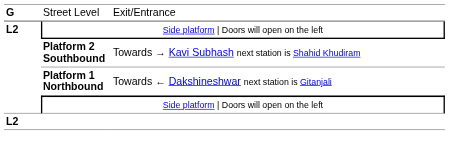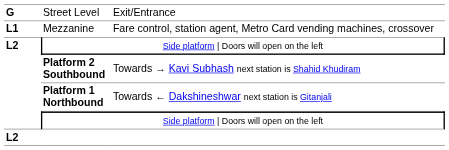 <table table border=0 cellspacing=0 cellpadding=3>
 <tr>
 <td style="border-bottom:solid 1px gray;border-top:solid 1px gray;" width=50 valign=top><strong>G</strong></td>
 <td style="border-top:solid 1px gray;border-bottom:solid 1px gray;" width=100 valign=top>Street Level</td>
 <td style="border-top:solid 1px gray;border-bottom:solid 1px gray;" width=500 valign=top>Exit/Entrance</td>
+</tr>
+<tr>
+<td valign=top><strong>L1</strong></td>
+<td valign=top>Mezzanine</td>
+<td valign=top>Fare control, station agent, Metro Card vending machines, crossover<br></td>
 </tr>
 <tr>
 <td style="border-top:solid 1px gray;border-bottom:solid 1px gray;" width=50 rowspan=4 valign=top><strong>L2</strong></td>
 <td style="border-top:solid 1px gray;border-right:solid 2px black;border-left:solid 2px black;border-bottom:solid 2px black;text-align:center;" colspan=2><small><a href='#'>Side platform</a> | Doors will open on the left </small></td>
 </tr>
 <tr>
 <td width="100" style="border-bottom:solid 1px gray;"><span><strong>Platform 2</strong><br><strong>Southbound</strong></span></td>
 <td width="500" style="border-bottom:solid 1px gray;">Towards → <a href='#'>Kavi Subhash</a> <small>next station is <a href='#'>Shahid Khudiram</a></small></td>
 </tr>
 <tr>
 <td width="100" style="border-bottom:solid 1px gray;"><span><strong>Platform 1</strong><br><strong>Northbound</strong></span></td>
 <td width="500" style="border-bottom:solid 1px gray;">Towards ← <a href='#'>Dakshineshwar</a> <small>next station is <a href='#'>Gitanjali</a></small></td>
 </tr>
 <tr>
 <td style="border-top:solid 2px black;border-right:solid 2px black;border-left:solid 2px black;border-bottom:solid 1px gray;text-align:center;" colspan=2><small><a href='#'>Side platform</a> | Doors will open on the left </small></td>
 </tr>
 <tr>
 <td style="border-bottom:solid 1px gray;" width=50 rowspan=2 valign=top><strong>L2</strong></td>
 <td style="border-bottom:solid 1px gray;" width=100></td>
 <td style="border-bottom:solid 1px gray;" width=500></td>
 </tr>
 <tr>
 </tr>
 </table>
